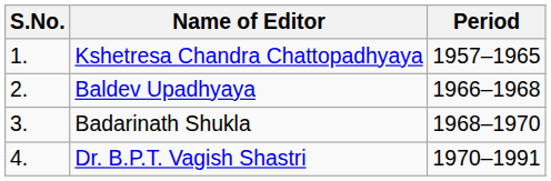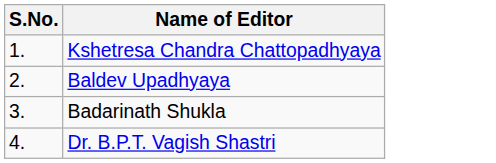 <table class="wikitable">
 <tr>
 <th>S.No.</th>
 <th>Name of Editor</th>
-<th>Period</th>
 </tr>
 <tr>
 <td>1.</td>
 <td><a href='#'>Kshetresa Chandra Chattopadhyaya</a></td>
-<td>1957–1965</td>
 </tr>
 <tr>
 <td>2.</td>
 <td><a href='#'>Baldev Upadhyaya</a></td>
-<td>1966–1968</td>
 </tr>
 <tr>
 <td>3.</td>
 <td>Badarinath Shukla</td>
-<td>1968–1970</td>
 </tr>
 <tr>
 <td>4.</td>
 <td><a href='#'>Dr. B.P.T. Vagish Shastri</a></td>
-<td>1970–1991</td>
 </tr>
 </table>
